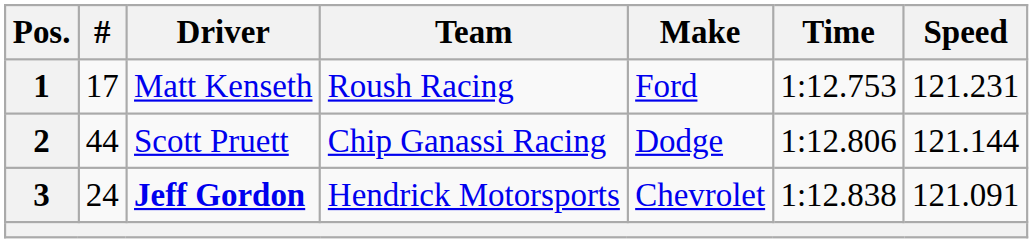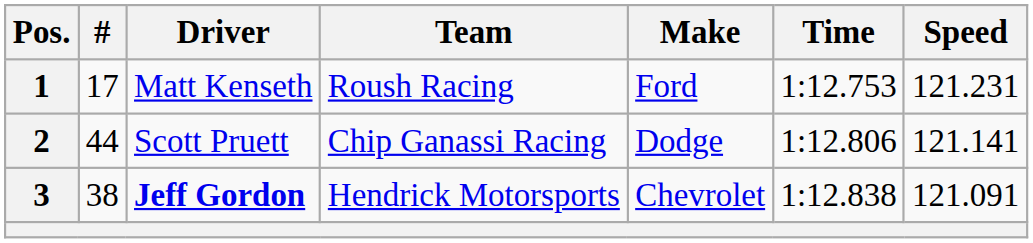 <table class="wikitable" style="font-size:95%">
 <tr>
 <th>Pos.</th>
 <th>#</th>
 <th>Driver</th>
 <th>Team</th>
 <th>Make</th>
 <th>Time</th>
 <th>Speed</th>
 </tr>
 <tr>
 <th>1</th>
 <td>17</td>
 <td><a href='#'>Matt Kenseth</a></td>
 <td><a href='#'>Roush Racing</a></td>
 <td><a href='#'>Ford</a></td>
 <td>1:12.753</td>
 <td>121.231</td>
 </tr>
 <tr>
 <th>2</th>
 <td>44</td>
 <td><a href='#'>Scott Pruett</a></td>
 <td><a href='#'>Chip Ganassi Racing</a></td>
 <td><a href='#'>Dodge</a></td>
 <td>1:12.806</td>
-<td>121.144</td>
+<td>121.141</td>
 </tr>
 <tr>
 <th>3</th>
-<td>24</td>
+<td>38</td>
 <td><strong><a href='#'>Jeff Gordon</a></strong></td>
 <td><a href='#'>Hendrick Motorsports</a></td>
 <td><a href='#'>Chevrolet</a></td>
 <td>1:12.838</td>
 <td>121.091</td>
 </tr>
 <tr>
 <th colspan="7"></th>
 </tr>
 </table>
